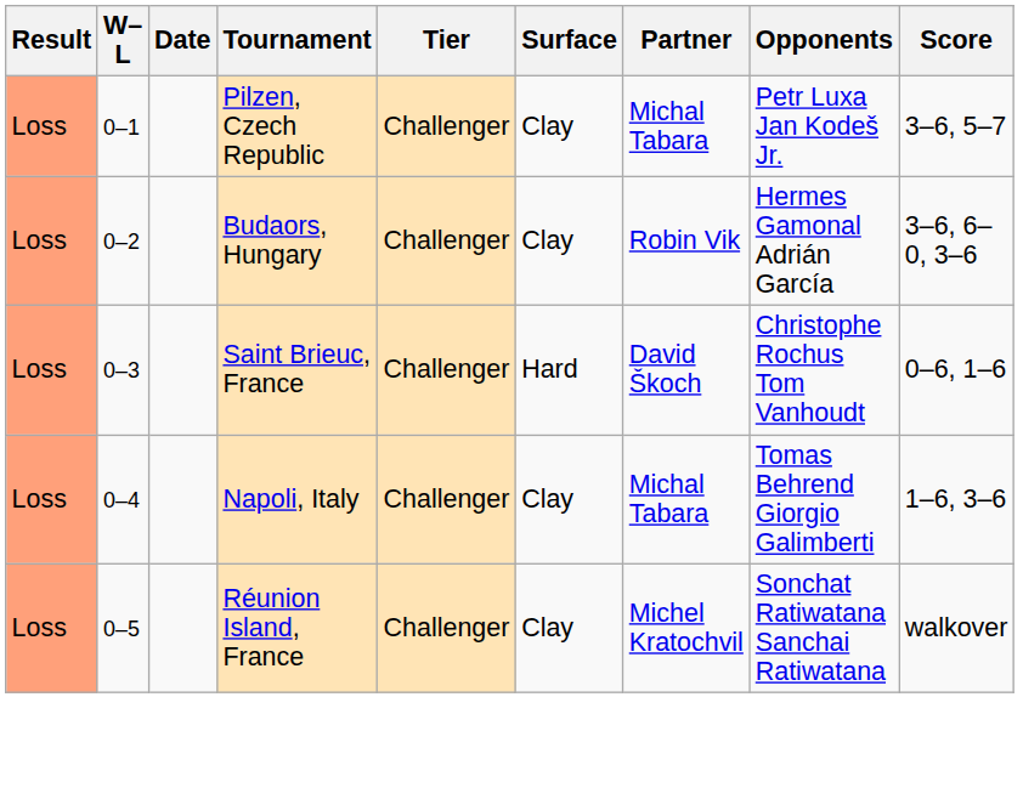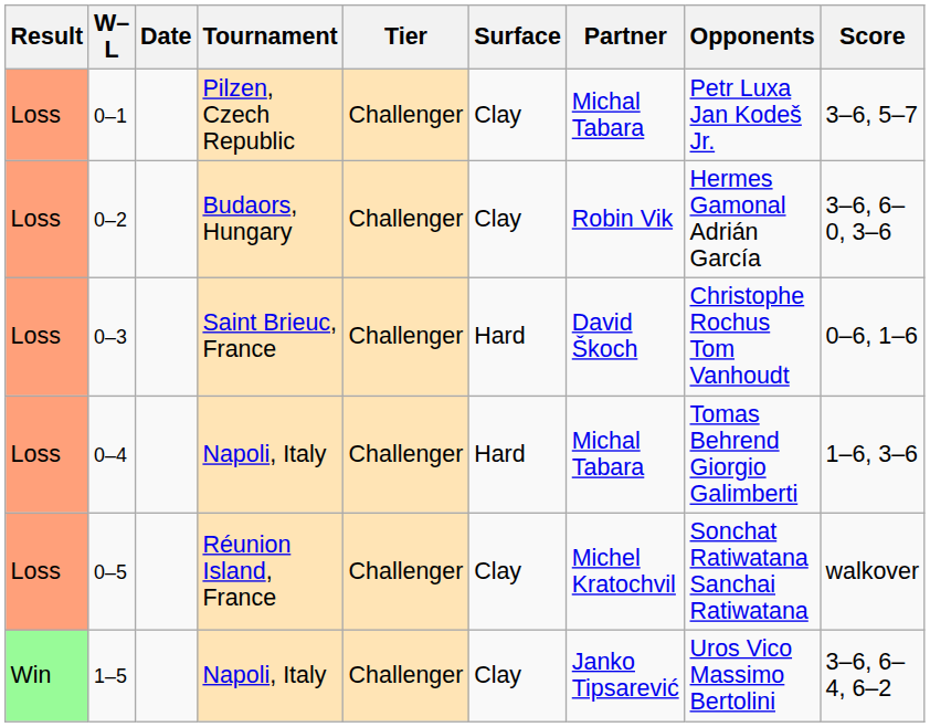 <table class="sortable wikitable">
 <tr>
 <th>Result</th>
 <th class="unsortable">W–L</th>
 <th>Date</th>
 <th>Tournament</th>
 <th>Tier</th>
 <th>Surface</th>
 <th>Partner</th>
 <th>Opponents</th>
 <th class="unsortable">Score</th>
 </tr>
 <tr>
 <td bgcolor=FFA07A>Loss</td>
 <td><small>0–1</small></td>
 <td></td>
 <td style="background:moccasin;"><a href='#'>Pilzen</a>, Czech Republic</td>
 <td style="background:moccasin;">Challenger</td>
 <td>Clay</td>
 <td> <a href='#'>Michal Tabara</a></td>
 <td> <a href='#'>Petr Luxa</a> <br>  <a href='#'>Jan Kodeš Jr.</a></td>
 <td>3–6, 5–7</td>
 </tr>
 <tr>
 <td bgcolor=FFA07A>Loss</td>
 <td><small>0–2</small></td>
 <td></td>
 <td style="background:moccasin;"><a href='#'>Budaors</a>, Hungary</td>
 <td style="background:moccasin;">Challenger</td>
 <td>Clay</td>
 <td> <a href='#'>Robin Vik</a></td>
 <td> <a href='#'>Hermes Gamonal</a> <br>  Adrián García</td>
 <td>3–6, 6–0, 3–6</td>
 </tr>
 <tr>
 <td bgcolor=FFA07A>Loss</td>
 <td><small>0–3</small></td>
 <td></td>
 <td style="background:moccasin;"><a href='#'>Saint Brieuc</a>, France</td>
 <td style="background:moccasin;">Challenger</td>
 <td>Hard</td>
 <td> <a href='#'>David Škoch</a></td>
 <td> <a href='#'>Christophe Rochus</a> <br>  <a href='#'>Tom Vanhoudt</a></td>
 <td>0–6, 1–6</td>
 </tr>
 <tr>
 <td bgcolor=FFA07A>Loss</td>
 <td><small>0–4</small></td>
 <td></td>
 <td style="background:moccasin;"><a href='#'>Napoli</a>, Italy</td>
 <td style="background:moccasin;">Challenger</td>
-<td>Clay</td>
+<td>Hard</td>
 <td> <a href='#'>Michal Tabara</a></td>
 <td> <a href='#'>Tomas Behrend</a> <br>  <a href='#'>Giorgio Galimberti</a></td>
 <td>1–6, 3–6</td>
 </tr>
 <tr>
 <td bgcolor=FFA07A>Loss</td>
 <td><small>0–5</small></td>
 <td></td>
 <td style="background:moccasin;"><a href='#'>Réunion Island</a>, France</td>
 <td style="background:moccasin;">Challenger</td>
 <td>Clay</td>
 <td> <a href='#'>Michel Kratochvil</a></td>
 <td> <a href='#'>Sonchat Ratiwatana</a> <br>  <a href='#'>Sanchai Ratiwatana</a></td>
 <td>walkover</td>
 </tr>
+<tr>
+<td bgcolor=98FB98>Win</td>
+<td><small>1–5</small></td>
+<td></td>
+<td style="background:moccasin;"><a href='#'>Napoli</a>, Italy</td>
+<td style="background:moccasin;">Challenger</td>
+<td>Clay</td>
+<td> <a href='#'>Janko Tipsarević</a></td>
+<td> <a href='#'>Uros Vico</a> <br>  <a href='#'>Massimo Bertolini</a></td>
+<td>3–6, 6–4, 6–2</td>
+</tr>
 </table>
